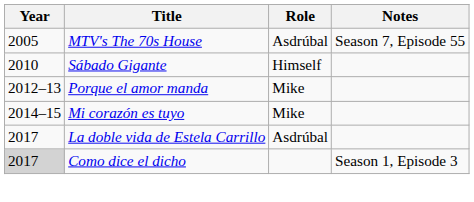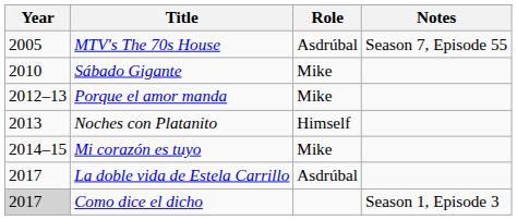 <table class="wikitable sortable">
 <tr>
 <th>Year</th>
 <th>Title</th>
 <th>Role</th>
 <th class="unsortable">Notes</th>
 </tr>
 <tr>
 <td>2005</td>
 <td><em><a href='#'>MTV's The 70s House</a></em></td>
 <td>Asdrúbal</td>
 <td>Season 7, Episode 55</td>
 </tr>
 <tr>
 <td>2010</td>
 <td><em><a href='#'>Sábado Gigante</a></em></td>
-<td>Himself</td>
+<td>Mike</td>
 <td></td>
 </tr>
 <tr>
 <td>2012–13</td>
 <td><em><a href='#'>Porque el amor manda</a></em></td>
 <td>Mike</td>
+<td></td>
+</tr>
+<tr>
+<td>2013</td>
+<td><em>Noches con Platanito</em></td>
+<td>Himself</td>
 <td></td>
 </tr>
 <tr>
 <td>2014–15</td>
 <td><em><a href='#'>Mi corazón es tuyo</a></em></td>
 <td>Mike</td>
 <td></td>
 </tr>
 <tr>
 <td>2017</td>
 <td><em><a href='#'>La doble vida de Estela Carrillo</a></em></td>
 <td>Asdrúbal</td>
 <td></td>
 </tr>
 <tr>
 <td style="background: lightgrey;">2017</td>
 <td><em><a href='#'>Como dice el dicho</a></em></td>
 <td></td>
 <td>Season 1, Episode 3</td>
 </tr>
 </table>
